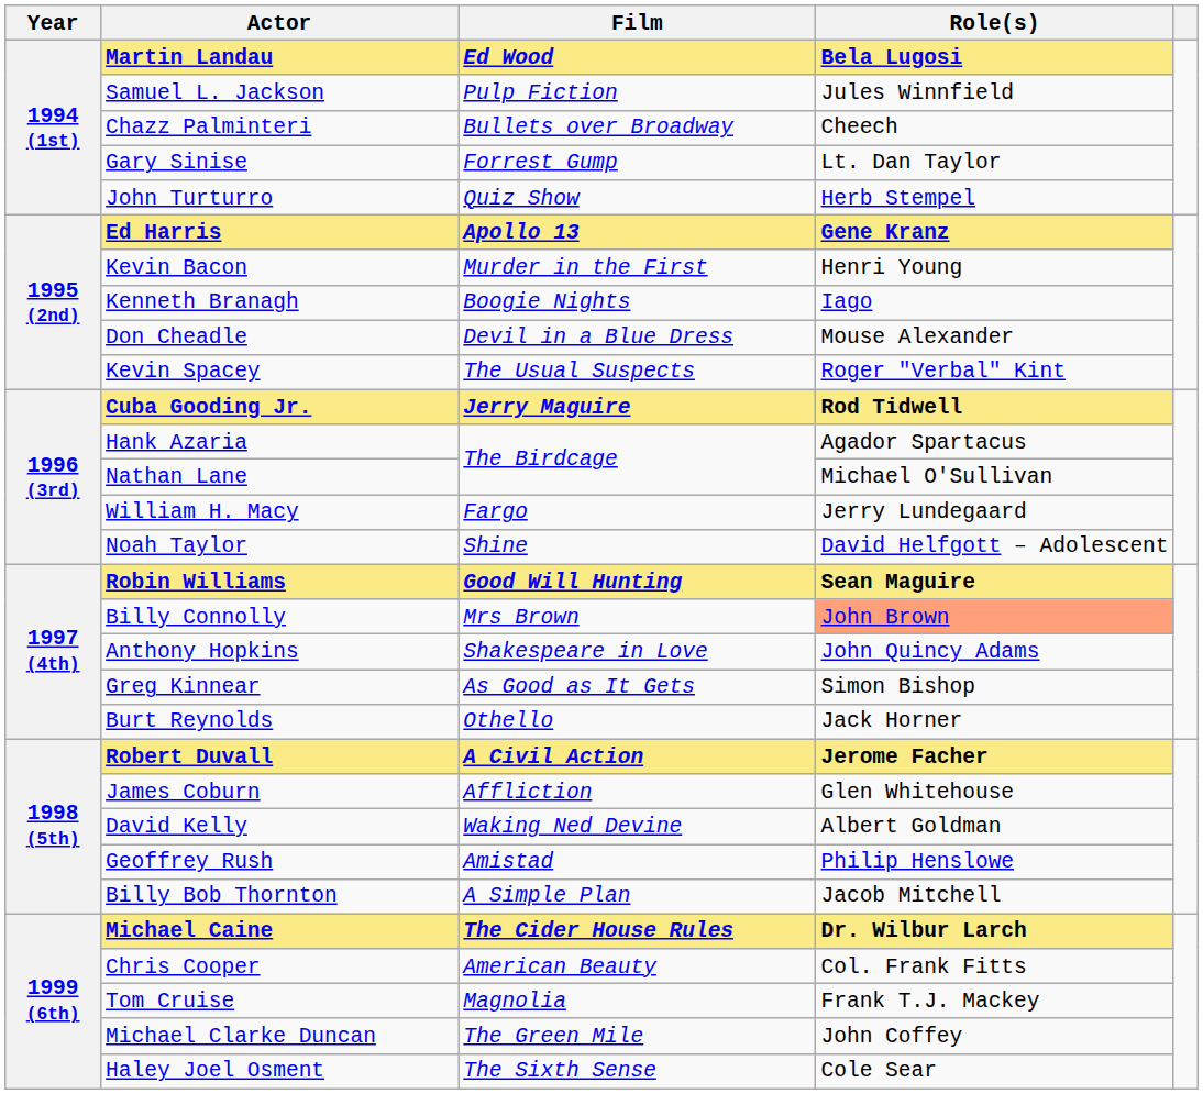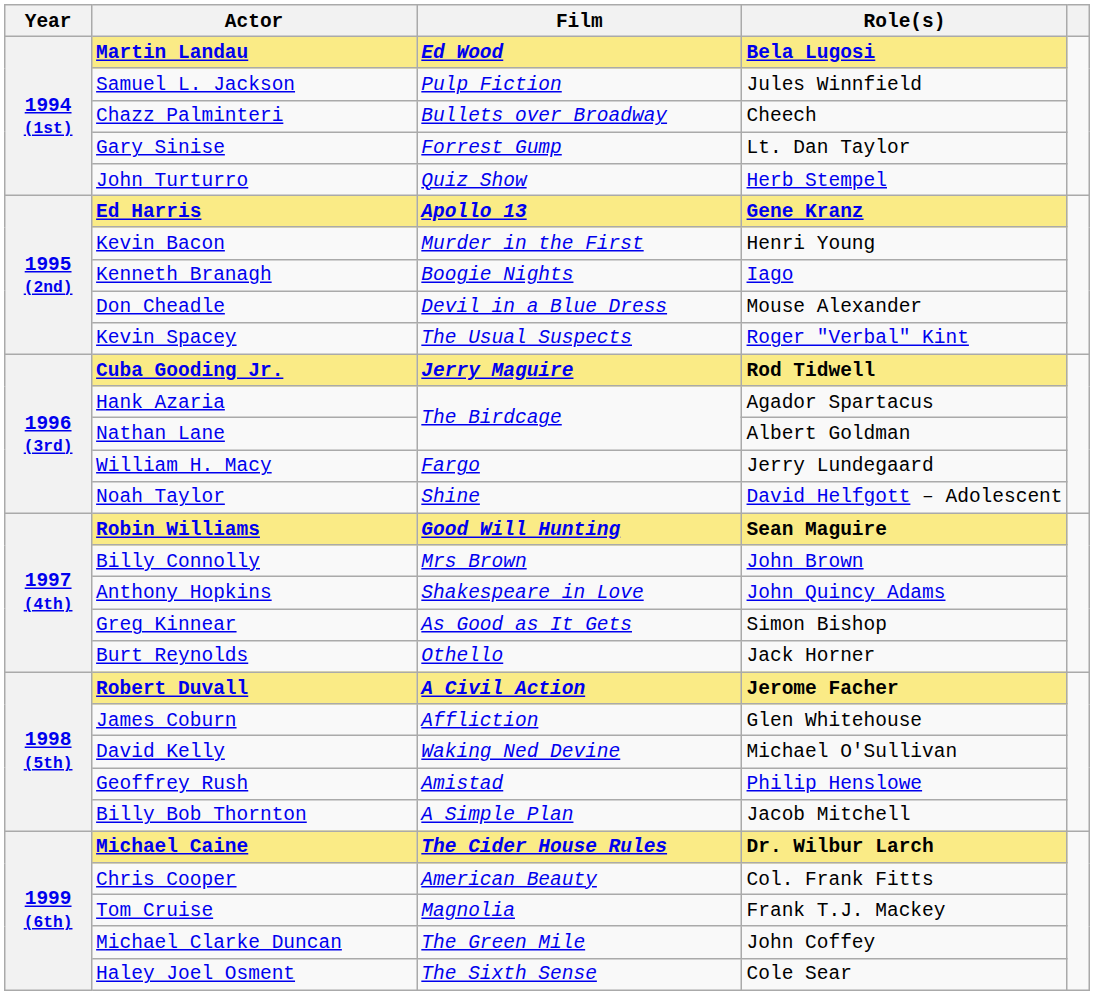 <table class="wikitable sortable" style="text-align:left;">
 <tr>
 <th scope="col" style="width:8%;">Year</th>
 <th scope="col" style="width:30%;">Actor</th>
 <th scope="col" style="width:30%;">Film</th>
 <th scope="col" style="width:30%;">Role(s)</th>
 <th><strong></strong></th>
 </tr>
 <tr>
 <th rowspan="5" scope="row" style="text-align:center"><a href='#'>1994</a><br><small><a href='#'>(1st)</a></small></th>
 <td style="background:#FAEB86;"><strong><a href='#'>Martin Landau</a> </strong></td>
 <td style="background:#FAEB86;"><strong><em><a href='#'>Ed Wood</a></em></strong></td>
 <td style="background:#FAEB86;"><strong><a href='#'>Bela Lugosi</a></strong></td>
 <td rowspan=5></td>
 </tr>
 <tr>
 <td><a href='#'>Samuel L. Jackson</a></td>
 <td><em><a href='#'>Pulp Fiction</a></em></td>
 <td>Jules Winnfield</td>
 </tr>
 <tr>
 <td><a href='#'>Chazz Palminteri</a></td>
 <td><em><a href='#'>Bullets over Broadway</a></em></td>
 <td>Cheech</td>
 </tr>
 <tr>
 <td><a href='#'>Gary Sinise</a></td>
 <td><em><a href='#'>Forrest Gump</a></em></td>
 <td>Lt. Dan Taylor</td>
 </tr>
 <tr>
 <td><a href='#'>John Turturro</a></td>
 <td><em><a href='#'>Quiz Show</a></em></td>
 <td><a href='#'>Herb Stempel</a></td>
 </tr>
 <tr>
 <th rowspan="5" scope="row" style="text-align:center"><a href='#'>1995</a><br><small><a href='#'>(2nd)</a></small></th>
 <td style="background:#FAEB86;"><strong><a href='#'>Ed Harris</a></strong></td>
 <td style="background:#FAEB86;"><strong><em><a href='#'>Apollo 13</a></em></strong></td>
 <td style="background:#FAEB86;"><strong><a href='#'>Gene Kranz</a></strong></td>
 <td rowspan=5></td>
 </tr>
 <tr>
 <td><a href='#'>Kevin Bacon</a></td>
 <td><em><a href='#'>Murder in the First</a></em></td>
 <td>Henri Young</td>
 </tr>
 <tr>
 <td><a href='#'>Kenneth Branagh</a></td>
 <td><em><a href='#'>Boogie Nights</a></em></td>
 <td><a href='#'>Iago</a></td>
 </tr>
 <tr>
 <td><a href='#'>Don Cheadle</a></td>
 <td><em><a href='#'>Devil in a Blue Dress</a></em></td>
 <td>Mouse Alexander</td>
 </tr>
 <tr>
 <td><a href='#'>Kevin Spacey</a> </td>
 <td><em><a href='#'>The Usual Suspects</a></em></td>
 <td><a href='#'>Roger "Verbal" Kint</a></td>
 </tr>
 <tr>
 <th rowspan="5" scope="row" style="text-align:center"><a href='#'>1996</a><br><small><a href='#'>(3rd)</a></small></th>
 <td style="background:#FAEB86;"><strong><a href='#'>Cuba Gooding Jr.</a> </strong></td>
 <td style="background:#FAEB86;"><strong><em><a href='#'>Jerry Maguire</a></em></strong></td>
 <td style="background:#FAEB86;"><strong>Rod Tidwell</strong></td>
 <td rowspan=5></td>
 </tr>
 <tr>
 <td><a href='#'>Hank Azaria</a></td>
 <td rowspan="2"><em><a href='#'>The Birdcage</a></em></td>
 <td>Agador Spartacus</td>
 </tr>
 <tr>
 <td><a href='#'>Nathan Lane</a></td>
-<td>Michael O'Sullivan</td>
+<td>Albert Goldman</td>
 </tr>
 <tr>
 <td><a href='#'>William H. Macy</a></td>
 <td><em><a href='#'>Fargo</a></em></td>
 <td>Jerry Lundegaard</td>
 </tr>
 <tr>
 <td><a href='#'>Noah Taylor</a></td>
 <td><em><a href='#'>Shine</a></em></td>
 <td><a href='#'>David Helfgott</a> – Adolescent</td>
 </tr>
 <tr>
 <th rowspan="5" scope="row" style="text-align:center"><a href='#'>1997</a><br><small><a href='#'>(4th)</a></small></th>
 <td style="background:#FAEB86;"><strong><a href='#'>Robin Williams</a> </strong></td>
 <td style="background:#FAEB86;"><strong><em><a href='#'>Good Will Hunting</a></em></strong></td>
 <td style="background:#FAEB86;"><strong>Sean Maguire</strong></td>
 <td rowspan=5></td>
 </tr>
 <tr>
 <td><a href='#'>Billy Connolly</a></td>
 <td><em><a href='#'>Mrs Brown</a></em></td>
-<td style="background: lightsalmon;"><a href='#'>John Brown</a></td>
+<td><a href='#'>John Brown</a></td>
 </tr>
 <tr>
 <td><a href='#'>Anthony Hopkins</a></td>
 <td><em><a href='#'>Shakespeare in Love</a></em></td>
 <td><a href='#'>John Quincy Adams</a></td>
 </tr>
 <tr>
 <td><a href='#'>Greg Kinnear</a></td>
 <td><em><a href='#'>As Good as It Gets</a></em></td>
 <td>Simon Bishop</td>
 </tr>
 <tr>
 <td><a href='#'>Burt Reynolds</a></td>
 <td><em><a href='#'>Othello</a></em></td>
 <td>Jack Horner</td>
 </tr>
 <tr>
 <th rowspan="5" scope="row" style="text-align:center"><a href='#'>1998</a><br><small><a href='#'>(5th)</a></small></th>
 <td style="background:#FAEB86;"><strong><a href='#'>Robert Duvall</a></strong></td>
 <td style="background:#FAEB86;"><strong><em><a href='#'>A Civil Action</a></em></strong></td>
 <td style="background:#FAEB86;"><strong>Jerome Facher</strong></td>
 <td rowspan=5></td>
 </tr>
 <tr>
 <td><a href='#'>James Coburn</a> </td>
 <td><em><a href='#'>Affliction</a></em></td>
 <td>Glen Whitehouse</td>
 </tr>
 <tr>
 <td><a href='#'>David Kelly</a></td>
 <td><em><a href='#'>Waking Ned Devine</a></em></td>
-<td>Albert Goldman</td>
+<td>Michael O'Sullivan</td>
 </tr>
 <tr>
 <td><a href='#'>Geoffrey Rush</a></td>
 <td><em><a href='#'>Amistad</a></em></td>
 <td><a href='#'>Philip Henslowe</a></td>
 </tr>
 <tr>
 <td><a href='#'>Billy Bob Thornton</a></td>
 <td><em><a href='#'>A Simple Plan</a></em></td>
 <td>Jacob Mitchell</td>
 </tr>
 <tr>
 <th rowspan="5" scope="row" style="text-align:center"><a href='#'>1999</a><br><small><a href='#'>(6th)</a></small></th>
 <td style="background:#FAEB86;"><strong><a href='#'>Michael Caine</a> </strong></td>
 <td style="background:#FAEB86;"><strong><em><a href='#'>The Cider House Rules</a></em></strong></td>
 <td style="background:#FAEB86;"><strong>Dr. Wilbur Larch</strong></td>
 <td rowspan=5></td>
 </tr>
 <tr>
 <td><a href='#'>Chris Cooper</a></td>
 <td><em><a href='#'>American Beauty</a></em></td>
 <td>Col. Frank Fitts</td>
 </tr>
 <tr>
 <td><a href='#'>Tom Cruise</a></td>
 <td><em><a href='#'>Magnolia</a></em></td>
 <td>Frank T.J. Mackey</td>
 </tr>
 <tr>
 <td><a href='#'>Michael Clarke Duncan</a></td>
 <td><em><a href='#'>The Green Mile</a></em></td>
 <td>John Coffey</td>
 </tr>
 <tr>
 <td><a href='#'>Haley Joel Osment</a></td>
 <td><em><a href='#'>The Sixth Sense</a></em></td>
 <td>Cole Sear</td>
 </tr>
 </table>
